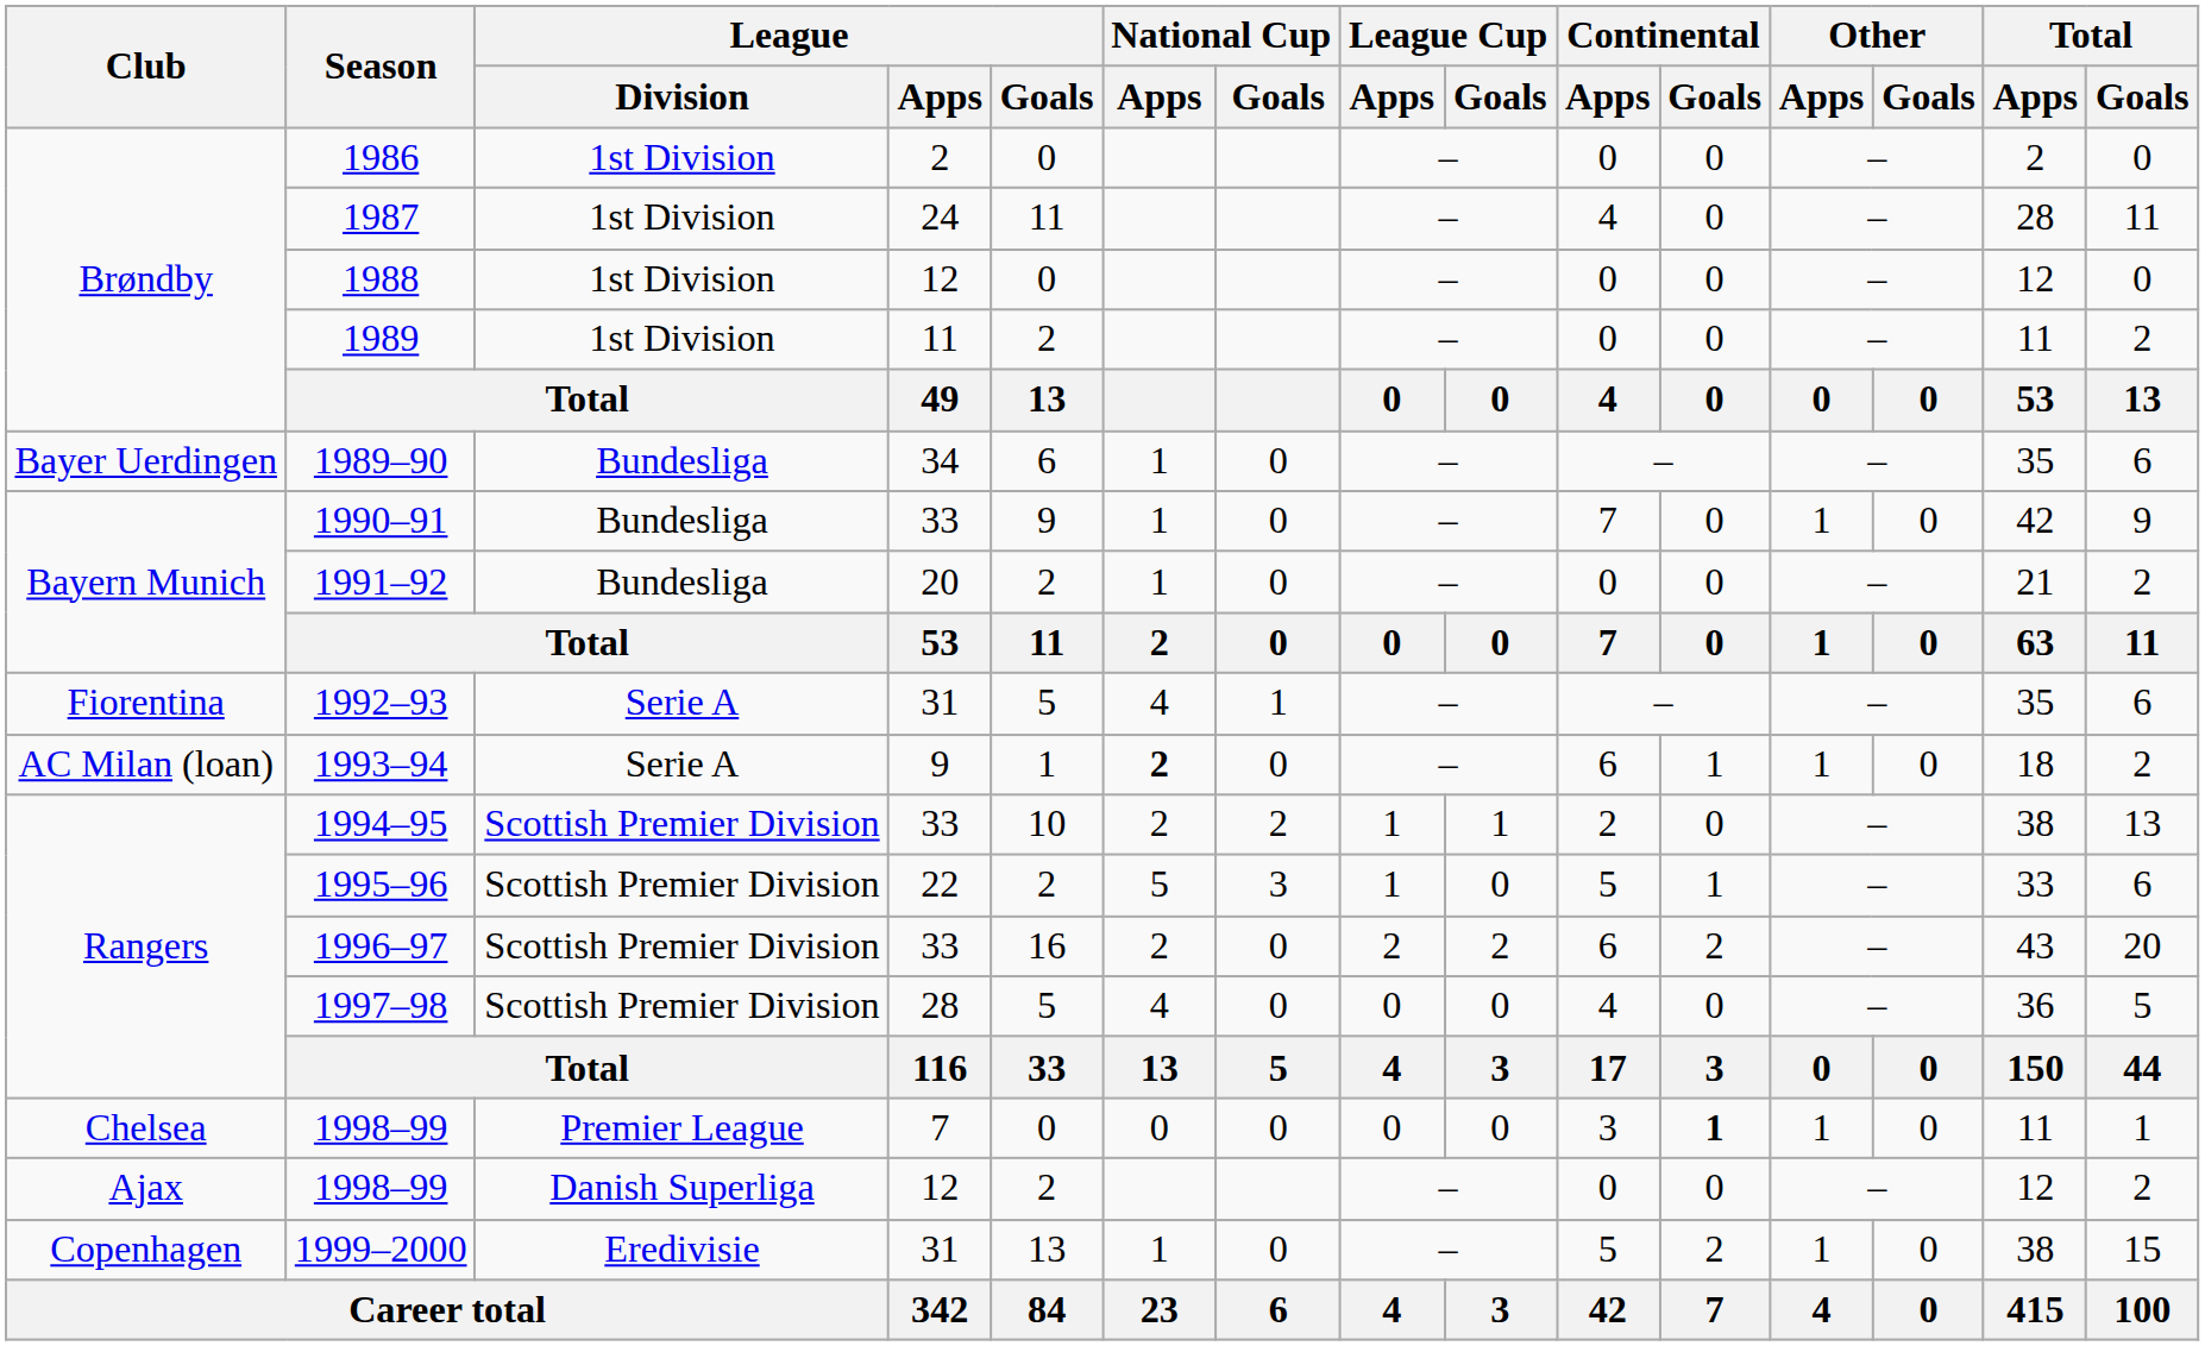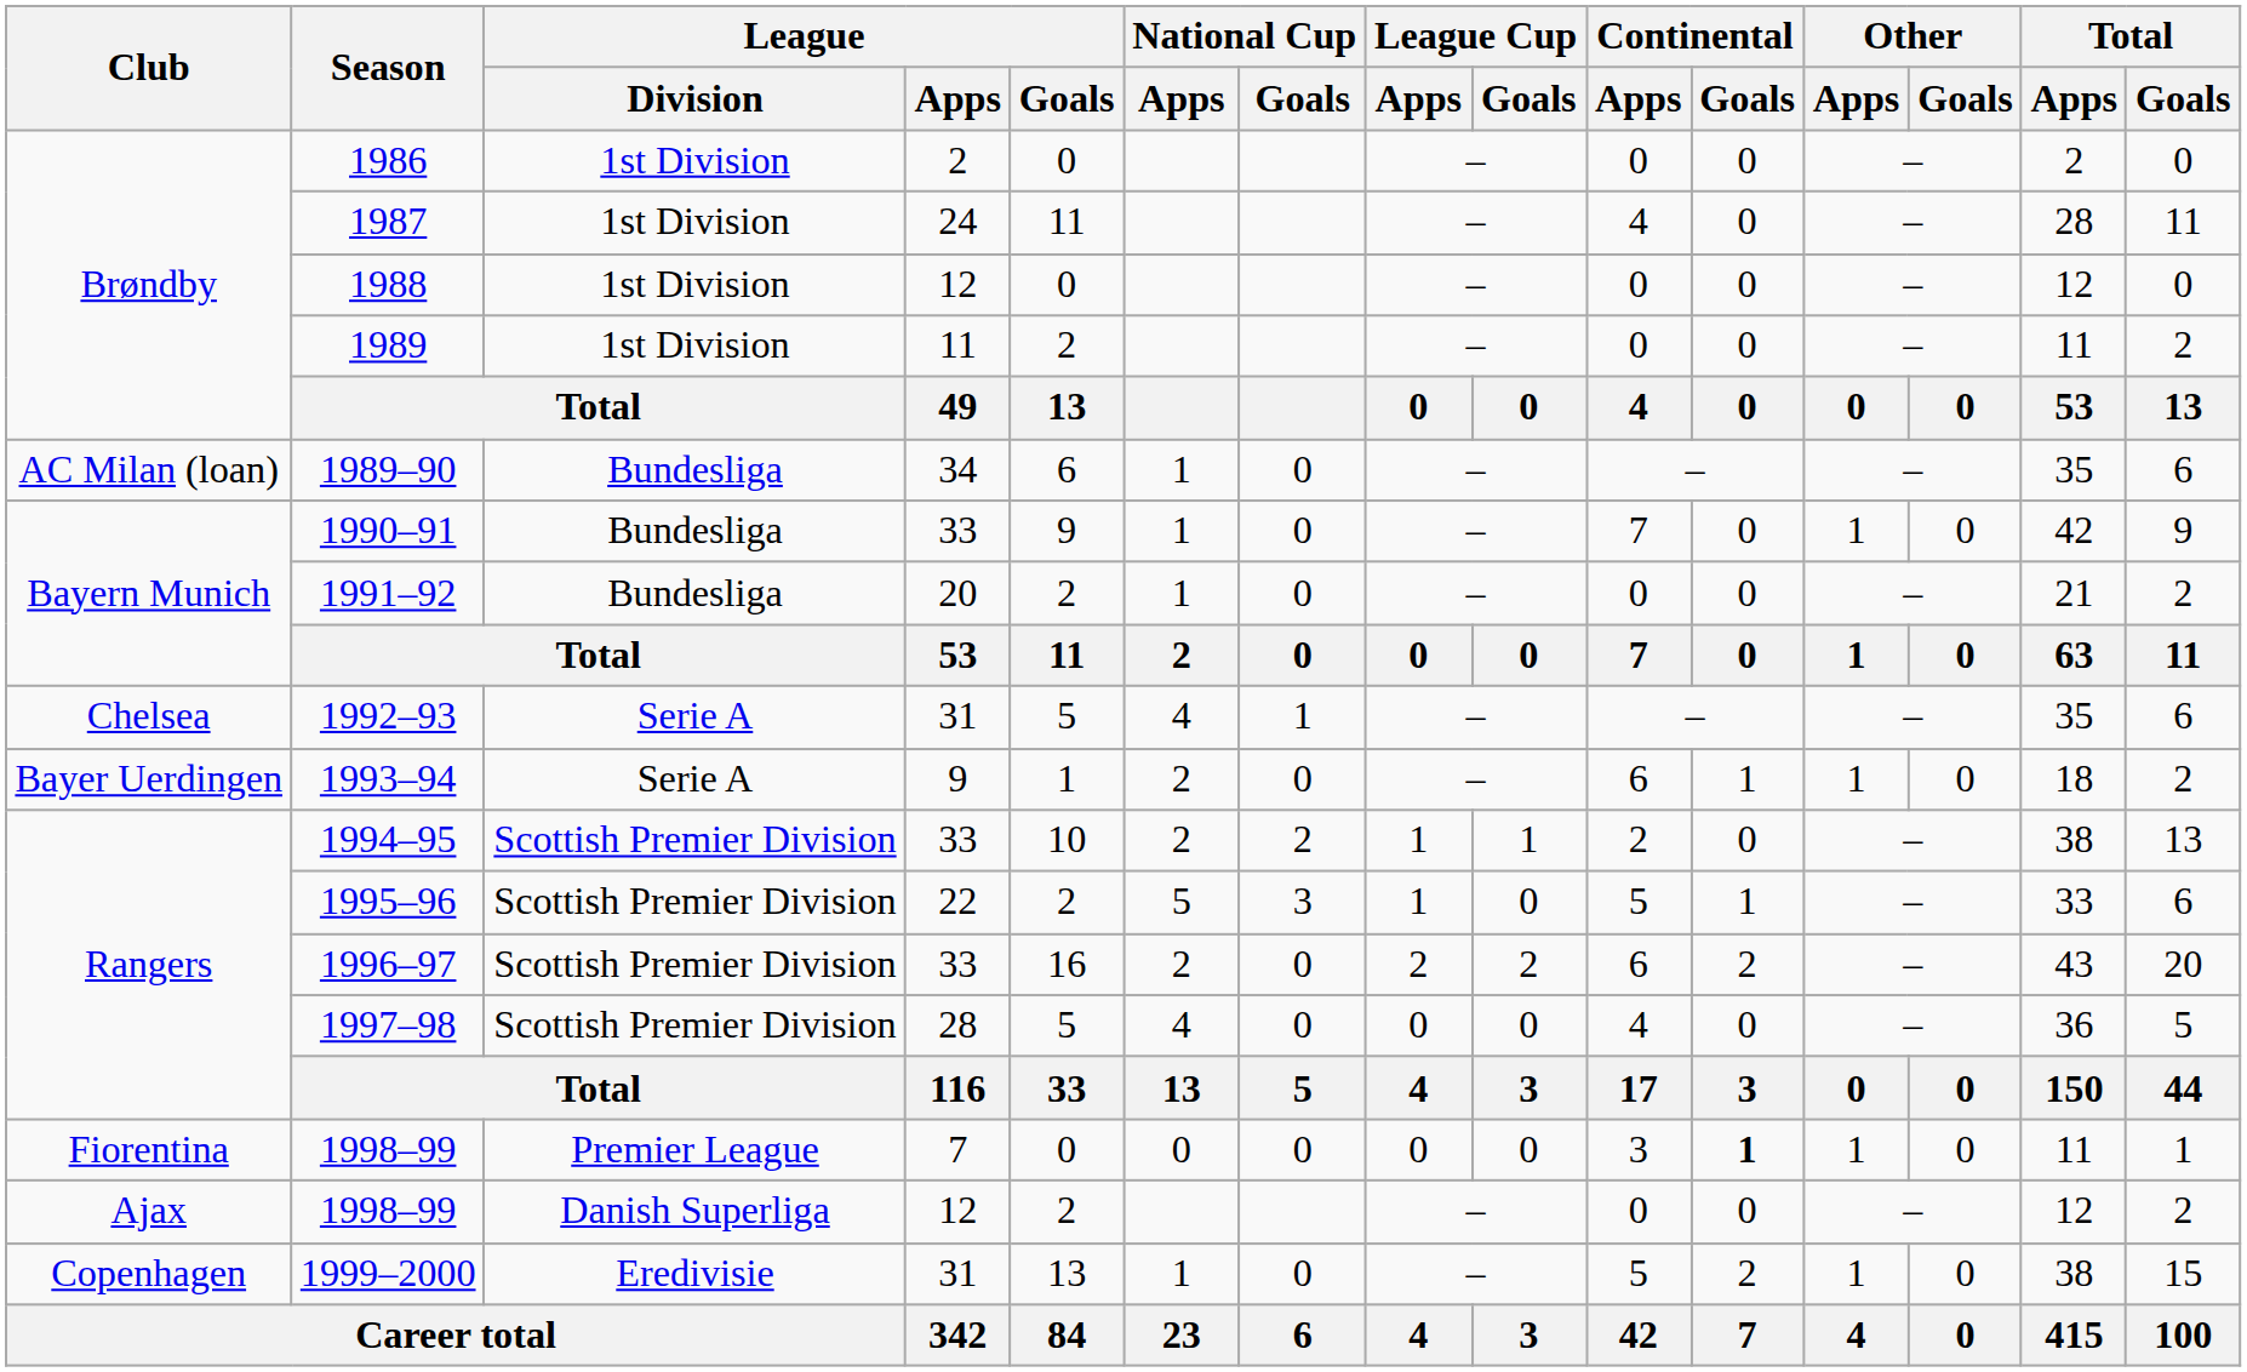 <table class="wikitable" style="text-align:center">
 <tr>
 <th rowspan="2">Club</th>
 <th rowspan="2">Season</th>
 <th colspan="3">League</th>
 <th colspan="2">National Cup</th>
 <th colspan="2">League Cup</th>
 <th colspan="2">Continental</th>
 <th colspan="2">Other</th>
 <th colspan="2">Total</th>
 </tr>
 <tr>
 <th>Division</th>
 <th>Apps</th>
 <th>Goals</th>
 <th>Apps</th>
 <th>Goals</th>
 <th>Apps</th>
 <th>Goals</th>
 <th>Apps</th>
 <th>Goals</th>
 <th>Apps</th>
 <th>Goals</th>
 <th>Apps</th>
 <th>Goals</th>
 </tr>
 <tr>
 <td rowspan="5"><a href='#'>Brøndby</a></td>
 <td><a href='#'>1986</a></td>
 <td><a href='#'>1st Division</a></td>
 <td>2</td>
 <td>0</td>
 <td></td>
 <td></td>
 <td colspan="2">–</td>
 <td>0</td>
 <td>0</td>
 <td colspan="2">–</td>
 <td>2</td>
 <td>0</td>
 </tr>
 <tr>
 <td><a href='#'>1987</a></td>
 <td>1st Division</td>
 <td>24</td>
 <td>11</td>
 <td></td>
 <td></td>
 <td colspan="2">–</td>
 <td>4</td>
 <td>0</td>
 <td colspan="2">–</td>
 <td>28</td>
 <td>11</td>
 </tr>
 <tr>
 <td><a href='#'>1988</a></td>
 <td>1st Division</td>
 <td>12</td>
 <td>0</td>
 <td></td>
 <td></td>
 <td colspan="2">–</td>
 <td>0</td>
 <td>0</td>
 <td colspan="2">–</td>
 <td>12</td>
 <td>0</td>
 </tr>
 <tr>
 <td><a href='#'>1989</a></td>
 <td>1st Division</td>
 <td>11</td>
 <td>2</td>
 <td></td>
 <td></td>
 <td colspan="2">–</td>
 <td>0</td>
 <td>0</td>
 <td colspan="2">–</td>
 <td>11</td>
 <td>2</td>
 </tr>
 <tr>
 <th colspan="2">Total</th>
 <th>49</th>
 <th>13</th>
 <th></th>
 <th></th>
 <th>0</th>
 <th>0</th>
 <th>4</th>
 <th>0</th>
 <th>0</th>
 <th>0</th>
 <th>53</th>
 <th>13</th>
 </tr>
 <tr>
-<td><a href='#'>Bayer Uerdingen</a></td>
+<td><a href='#'>AC Milan</a> (loan)</td>
 <td><a href='#'>1989–90</a></td>
 <td><a href='#'>Bundesliga</a></td>
 <td>34</td>
 <td>6</td>
 <td>1</td>
 <td>0</td>
 <td colspan="2">–</td>
 <td colspan="2">–</td>
 <td colspan="2">–</td>
 <td>35</td>
 <td>6</td>
 </tr>
 <tr>
 <td rowspan="3"><a href='#'>Bayern Munich</a></td>
 <td><a href='#'>1990–91</a></td>
 <td>Bundesliga</td>
 <td>33</td>
 <td>9</td>
 <td>1</td>
 <td>0</td>
 <td colspan="2">–</td>
 <td>7</td>
 <td>0</td>
 <td>1</td>
 <td>0</td>
 <td>42</td>
 <td>9</td>
 </tr>
 <tr>
 <td><a href='#'>1991–92</a></td>
 <td>Bundesliga</td>
 <td>20</td>
 <td>2</td>
 <td>1</td>
 <td>0</td>
 <td colspan="2">–</td>
 <td>0</td>
 <td>0</td>
 <td colspan="2">–</td>
 <td>21</td>
 <td>2</td>
 </tr>
 <tr>
 <th colspan="2">Total</th>
 <th>53</th>
 <th>11</th>
 <th>2</th>
 <th>0</th>
 <th>0</th>
 <th>0</th>
 <th>7</th>
 <th>0</th>
 <th>1</th>
 <th>0</th>
 <th>63</th>
 <th>11</th>
 </tr>
 <tr>
-<td><a href='#'>Fiorentina</a></td>
+<td><a href='#'>Chelsea</a></td>
 <td><a href='#'>1992–93</a></td>
 <td><a href='#'>Serie A</a></td>
 <td>31</td>
 <td>5</td>
 <td>4</td>
 <td>1</td>
 <td colspan="2">–</td>
 <td colspan="2">–</td>
 <td colspan="2">–</td>
 <td>35</td>
 <td>6</td>
 </tr>
 <tr>
-<td><a href='#'>AC Milan</a> (loan)</td>
+<td><a href='#'>Bayer Uerdingen</a></td>
 <td><a href='#'>1993–94</a></td>
 <td>Serie A</td>
 <td>9</td>
 <td>1</td>
-<td><strong>2</strong></td>
+<td>2</td>
 <td>0</td>
 <td colspan="2">–</td>
 <td>6</td>
 <td>1</td>
 <td>1</td>
 <td>0</td>
 <td>18</td>
 <td>2</td>
 </tr>
 <tr>
 <td rowspan="5"><a href='#'>Rangers</a></td>
 <td><a href='#'>1994–95</a></td>
 <td><a href='#'>Scottish Premier Division</a></td>
 <td>33</td>
 <td>10</td>
 <td>2</td>
 <td>2</td>
 <td>1</td>
 <td>1</td>
 <td>2</td>
 <td>0</td>
 <td colspan="2">–</td>
 <td>38</td>
 <td>13</td>
 </tr>
 <tr>
 <td><a href='#'>1995–96</a></td>
 <td>Scottish Premier Division</td>
 <td>22</td>
 <td>2</td>
 <td>5</td>
 <td>3</td>
 <td>1</td>
 <td>0</td>
 <td>5</td>
 <td>1</td>
 <td colspan="2">–</td>
 <td>33</td>
 <td>6</td>
 </tr>
 <tr>
 <td><a href='#'>1996–97</a></td>
 <td>Scottish Premier Division</td>
 <td>33</td>
 <td>16</td>
 <td>2</td>
 <td>0</td>
 <td>2</td>
 <td>2</td>
 <td>6</td>
 <td>2</td>
 <td colspan="2">–</td>
 <td>43</td>
 <td>20</td>
 </tr>
 <tr>
 <td><a href='#'>1997–98</a></td>
 <td>Scottish Premier Division</td>
 <td>28</td>
 <td>5</td>
 <td>4</td>
 <td>0</td>
 <td>0</td>
 <td>0</td>
 <td>4</td>
 <td>0</td>
 <td colspan="2">–</td>
 <td>36</td>
 <td>5</td>
 </tr>
 <tr>
 <th colspan="2">Total</th>
 <th>116</th>
 <th>33</th>
 <th>13</th>
 <th>5</th>
 <th>4</th>
 <th>3</th>
 <th>17</th>
 <th>3</th>
 <th>0</th>
 <th>0</th>
 <th>150</th>
 <th>44</th>
 </tr>
 <tr>
-<td><a href='#'>Chelsea</a></td>
+<td><a href='#'>Fiorentina</a></td>
 <td><a href='#'>1998–99</a></td>
 <td><a href='#'>Premier League</a></td>
 <td>7</td>
 <td>0</td>
 <td>0</td>
 <td>0</td>
 <td>0</td>
 <td>0</td>
 <td>3</td>
 <td><strong>1</strong></td>
 <td>1</td>
 <td>0</td>
 <td>11</td>
 <td>1</td>
 </tr>
 <tr>
 <td><a href='#'>Ajax</a></td>
 <td><a href='#'>1998–99</a></td>
 <td><a href='#'>Danish Superliga</a></td>
 <td>12</td>
 <td>2</td>
 <td></td>
 <td></td>
 <td colspan="2">–</td>
 <td>0</td>
 <td>0</td>
 <td colspan="2">–</td>
 <td>12</td>
 <td>2</td>
 </tr>
 <tr>
 <td><a href='#'>Copenhagen</a></td>
 <td><a href='#'>1999–2000</a></td>
 <td><a href='#'>Eredivisie</a></td>
 <td>31</td>
 <td>13</td>
 <td>1</td>
 <td>0</td>
 <td colspan="2">–</td>
 <td>5</td>
 <td>2</td>
 <td>1</td>
 <td>0</td>
 <td>38</td>
 <td>15</td>
 </tr>
 <tr>
 <th colspan="3">Career total</th>
 <th>342</th>
 <th>84</th>
 <th>23</th>
 <th>6</th>
 <th>4</th>
 <th>3</th>
 <th>42</th>
 <th>7</th>
 <th>4</th>
 <th>0</th>
 <th>415</th>
 <th>100</th>
 </tr>
 </table>
